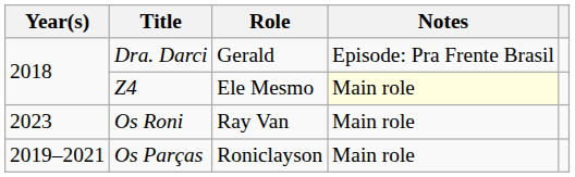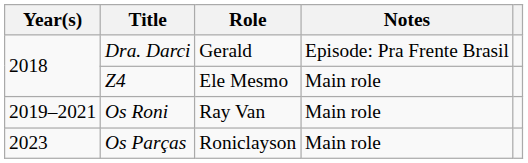 <table class ="wikitable sortable">
 <tr>
 <th>Year(s)</th>
 <th>Title</th>
 <th>Role</th>
 <th>Notes</th>
 <th scope="col" class="unsortable"></th>
 </tr>
 <tr>
 <td rowspan="2">2018</td>
 <td><em>Dra. Darci</em></td>
 <td>Gerald</td>
 <td>Episode: Pra Frente Brasil</td>
 <td></td>
 </tr>
 <tr>
 <td><em>Z4</em></td>
 <td>Ele Mesmo</td>
-<td style="background: lightyellow;">Main role</td>
+<td>Main role</td>
 <td align="center"></td>
 </tr>
 <tr>
-<td>2023</td>
+<td>2019–2021</td>
 <td><em>Os Roni</em></td>
 <td>Ray Van</td>
 <td>Main role</td>
 <td align="center"></td>
 </tr>
 <tr>
-<td>2019–2021</td>
+<td>2023</td>
 <td><em>Os Parças</em></td>
 <td>Roniclayson</td>
 <td>Main role</td>
 <td></td>
 </tr>
 </table>
